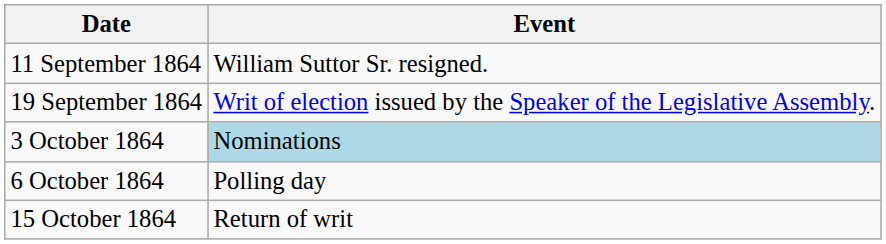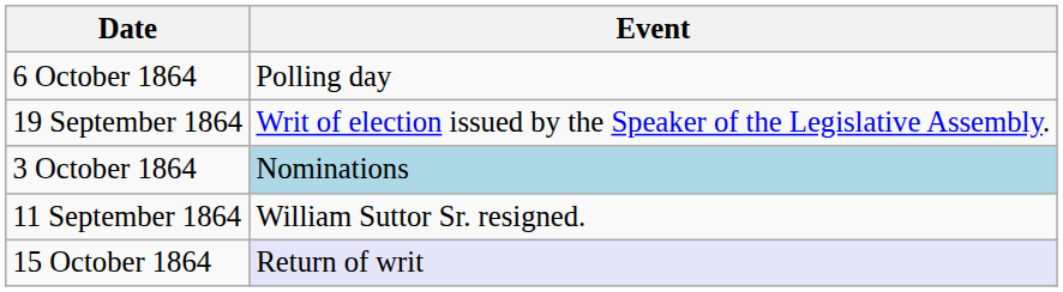 <table class="wikitable">
 <tr>
 <th>Date</th>
 <th>Event</th>
 </tr>
 <tr>
-<td>11 September 1864</td>
-<td>William Suttor Sr. resigned.</td>
+<td>6 October 1864</td>
+<td>Polling day</td>
 </tr>
 <tr>
 <td>19 September 1864</td>
 <td><a href='#'>Writ of election</a> issued by the <a href='#'>Speaker of the Legislative Assembly</a>.</td>
 </tr>
 <tr>
 <td>3 October 1864</td>
 <td style="background: lightblue;">Nominations</td>
 </tr>
 <tr>
-<td>6 October 1864</td>
-<td>Polling day</td>
+<td>11 September 1864</td>
+<td>William Suttor Sr. resigned.</td>
 </tr>
 <tr>
 <td>15 October 1864</td>
-<td>Return of writ</td>
+<td style="background: lavender;">Return of writ</td>
 </tr>
 </table>
